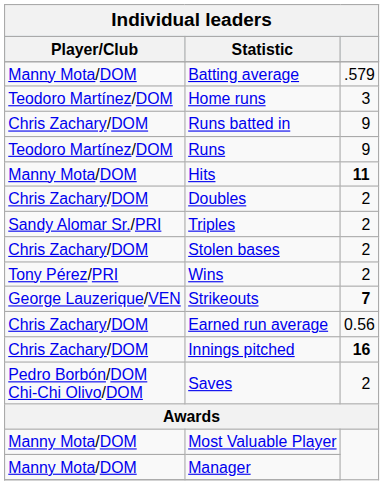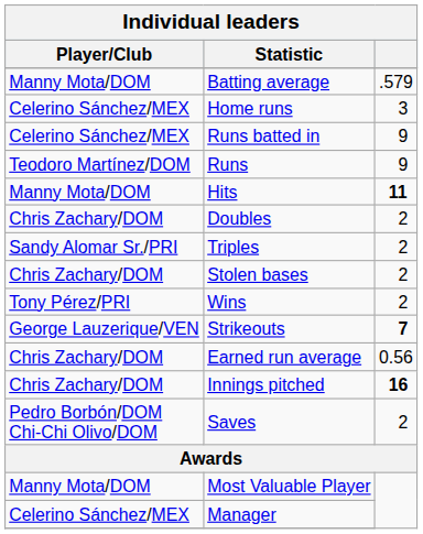 <table class="wikitable" style="font-size: 90%;">
 <tr align="center" style="font-size: larger;">
 <th colspan=6>Individual leaders</th>
 </tr>
 <tr style="background:lightblue;">
 <th>Player/Club</th>
 <th>Statistic</th>
 <th></th>
 </tr>
 <tr align="center" style="vertical-align: middle;" style="background:lightblue;">
 </tr>
 <tr>
 <td><a href='#'>Manny Mota</a>/<a href='#'>DOM</a></td>
 <td><a href='#'>Batting average</a></td>
 <td>.579</td>
 </tr>
 <tr>
-<td><a href='#'>Teodoro Martínez</a>/<a href='#'>DOM</a></td>
+<td><a href='#'>Celerino Sánchez</a>/<a href='#'>MEX</a></td>
 <td><a href='#'>Home runs</a></td>
 <td>     3</td>
 </tr>
 <tr>
-<td><a href='#'>Chris Zachary</a>/<a href='#'>DOM</a></td>
+<td><a href='#'>Celerino Sánchez</a>/<a href='#'>MEX</a></td>
 <td><a href='#'>Runs batted in</a></td>
 <td>     9</td>
 </tr>
 <tr>
 <td><a href='#'>Teodoro Martínez</a>/<a href='#'>DOM</a></td>
 <td><a href='#'>Runs</a></td>
 <td>     9</td>
 </tr>
 <tr>
 <td><a href='#'>Manny Mota</a>/<a href='#'>DOM</a></td>
 <td><a href='#'>Hits</a></td>
 <td><strong>  11</strong></td>
 </tr>
 <tr>
 <td><a href='#'>Chris Zachary</a>/<a href='#'>DOM</a></td>
 <td><a href='#'>Doubles</a></td>
 <td>     2</td>
 </tr>
 <tr>
 <td><a href='#'>Sandy Alomar Sr.</a>/<a href='#'>PRI</a></td>
 <td><a href='#'>Triples</a></td>
 <td>    2</td>
 </tr>
 <tr>
 <td><a href='#'>Chris Zachary</a>/<a href='#'>DOM</a></td>
 <td><a href='#'>Stolen bases</a></td>
 <td>     2</td>
 </tr>
 <tr>
 <td><a href='#'>Tony Pérez</a>/<a href='#'>PRI</a></td>
 <td><a href='#'>Wins</a></td>
 <td>     2</td>
 </tr>
 <tr>
 <td><a href='#'>George Lauzerique</a>/<a href='#'>VEN</a></td>
 <td><a href='#'>Strikeouts</a></td>
 <td><strong>     7</strong></td>
 </tr>
 <tr>
 <td><a href='#'>Chris Zachary</a>/<a href='#'>DOM</a></td>
 <td><a href='#'>Earned run average</a></td>
 <td>0.56</td>
 </tr>
 <tr>
 <td><a href='#'>Chris Zachary</a>/<a href='#'>DOM</a></td>
 <td><a href='#'>Innings pitched</a></td>
 <td><strong>  16</strong></td>
 </tr>
 <tr>
 <td><a href='#'>Pedro Borbón</a>/<a href='#'>DOM</a>  <br> <a href='#'>Chi-Chi Olivo</a>/<a href='#'>DOM</a></td>
 <td><a href='#'>Saves</a></td>
 <td>     2</td>
 </tr>
 <tr>
 <th colspan=3>Awards</th>
 </tr>
 <tr>
 <td><a href='#'>Manny Mota</a>/<a href='#'>DOM</a></td>
 <td><a href='#'>Most Valuable Player</a></td>
 </tr>
 <tr>
-<td><a href='#'>Manny Mota</a>/<a href='#'>DOM</a></td>
+<td><a href='#'>Celerino Sánchez</a>/<a href='#'>MEX</a></td>
 <td><a href='#'>Manager</a></td>
 </tr>
 <tr>
 </tr>
 <tr>
 </tr>
 </table>
